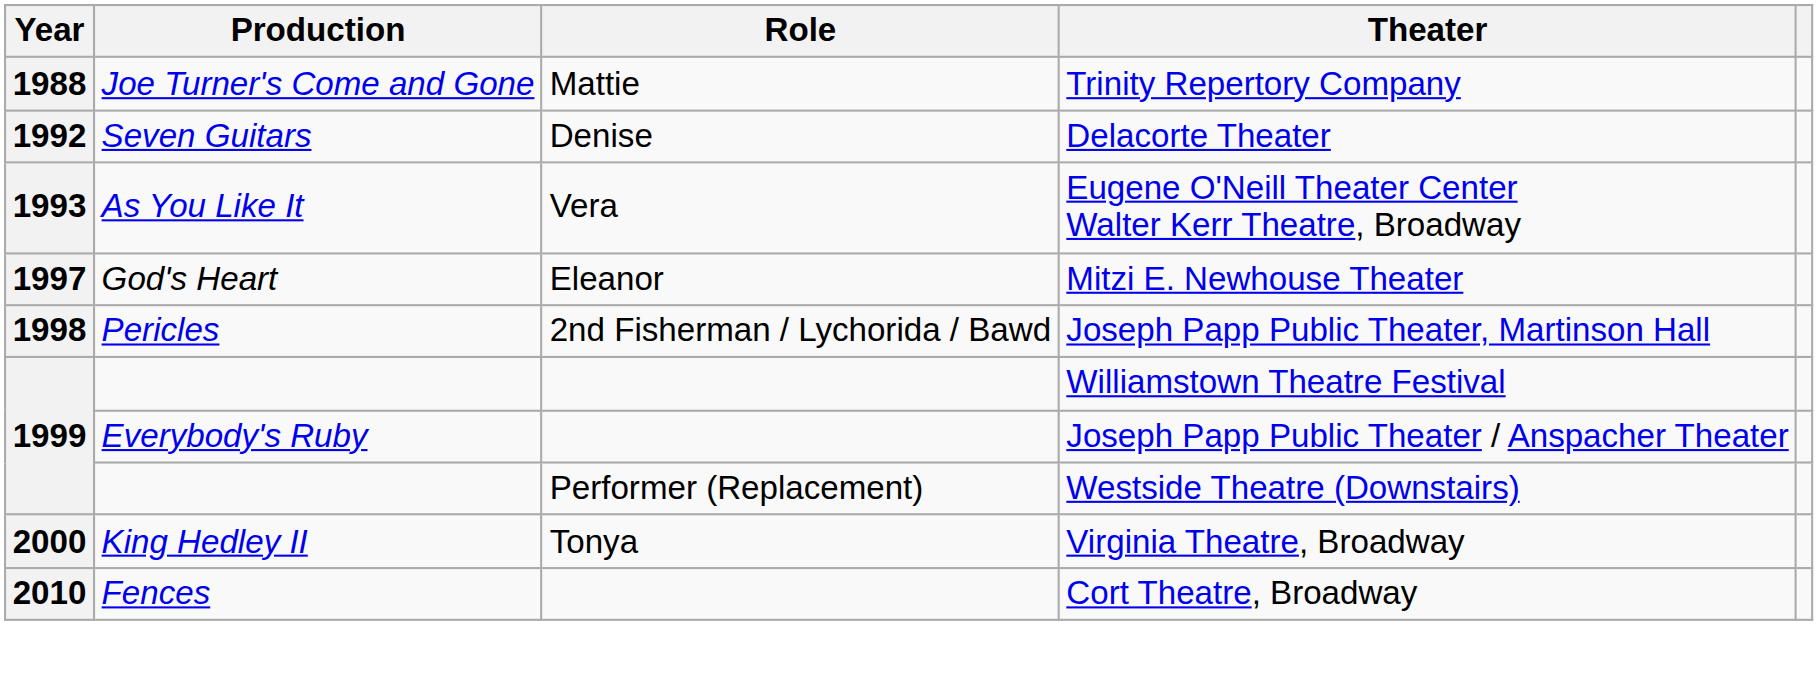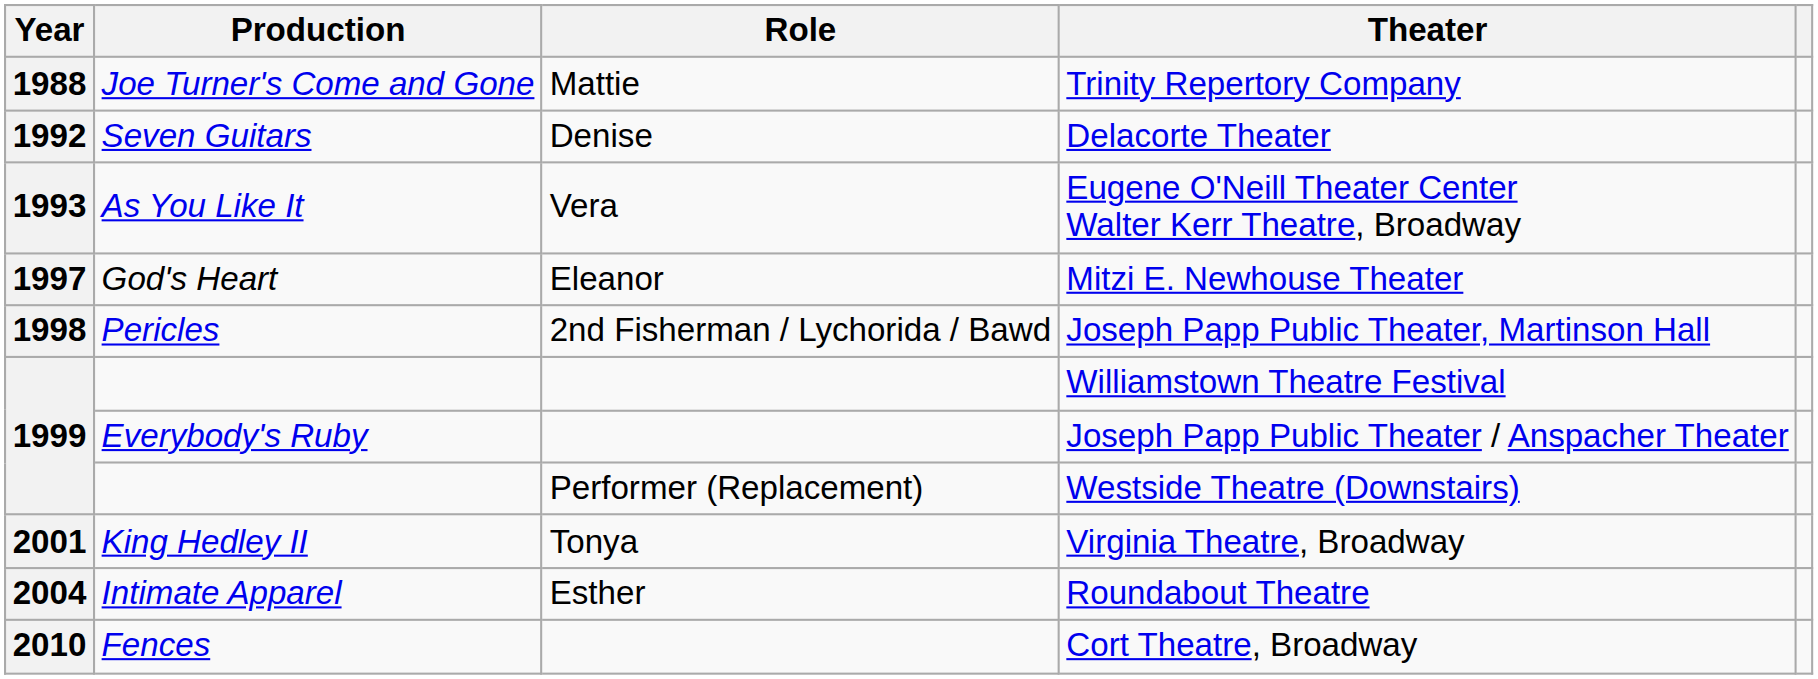 <table class="wikitable plainrowheaders sortable" style="margin-right: 0;">
 <tr>
 <th scope="col">Year</th>
 <th scope="col">Production</th>
 <th scope="col">Role</th>
 <th scope="col">Theater</th>
 <th scope="col" class="unsortable"></th>
 </tr>
 <tr>
 <th scope=row>1988</th>
 <td><em><a href='#'>Joe Turner's Come and Gone</a></em></td>
 <td>Mattie</td>
 <td><a href='#'>Trinity Repertory Company</a></td>
 <td style="text-align: center;"></td>
 </tr>
 <tr>
 <th scope=row>1992</th>
 <td><em><a href='#'>Seven Guitars</a></em></td>
 <td>Denise</td>
 <td><a href='#'>Delacorte Theater</a></td>
 <td style="text-align: center;"></td>
 </tr>
 <tr>
 <th scope=row>1993</th>
 <td><em><a href='#'>As You Like It</a></em></td>
 <td>Vera</td>
 <td><a href='#'>Eugene O'Neill Theater Center</a> <br> <a href='#'>Walter Kerr Theatre</a>, Broadway</td>
 <td style="text-align: center;"> <br> </td>
 </tr>
 <tr>
 <th scope=row>1997</th>
 <td><em>God's Heart</em></td>
 <td>Eleanor</td>
 <td><a href='#'>Mitzi E. Newhouse Theater</a></td>
 <td style="text-align: center;"></td>
 </tr>
 <tr>
 <th scope=row>1998</th>
 <td><em><a href='#'>Pericles</a></em></td>
 <td>2nd Fisherman / Lychorida / Bawd</td>
 <td><a href='#'>Joseph Papp Public Theater, Martinson Hall</a></td>
 <td style="text-align: center;"></td>
 </tr>
 <tr>
 <th scope=row rowspan="3">1999</th>
 <td><em></em></td>
 <td></td>
 <td><a href='#'>Williamstown Theatre Festival</a></td>
 <td style="text-align: center;"></td>
 </tr>
 <tr>
 <td><em><a href='#'>Everybody's Ruby</a></em></td>
 <td></td>
 <td><a href='#'>Joseph Papp Public Theater</a> / <a href='#'>Anspacher Theater</a></td>
 <td style="text-align: center;"></td>
 </tr>
 <tr>
 <td><em></em></td>
 <td>Performer (Replacement)</td>
 <td><a href='#'>Westside Theatre (Downstairs)</a></td>
 <td style="text-align: center;"></td>
 </tr>
 <tr>
-<th scope=row>2000</th>
+<th scope=row>2001</th>
 <td><em><a href='#'>King Hedley II</a></em></td>
 <td>Tonya</td>
 <td><a href='#'>Virginia Theatre</a>, Broadway</td>
+<td style="text-align: center;"></td>
+</tr>
+<tr>
+<th scope=row>2004</th>
+<td><em><a href='#'>Intimate Apparel</a></em></td>
+<td>Esther</td>
+<td><a href='#'>Roundabout Theatre</a></td>
 <td style="text-align: center;"></td>
 </tr>
 <tr>
 <th scope=row>2010</th>
 <td><em><a href='#'>Fences</a></em></td>
 <td></td>
 <td><a href='#'>Cort Theatre</a>, Broadway</td>
 <td style="text-align: center;"></td>
 </tr>
 </table>
